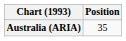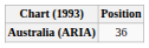 <table class="wikitable plainrowheaders">
 <tr>
 <th scope="col">Chart (1993)</th>
 <th scope="col">Position</th>
 </tr>
 <tr>
 <th scope="row">Australia (ARIA)</th>
-<td align="center">35</td>
+<td align="center">36</td>
 </tr>
 </table>
